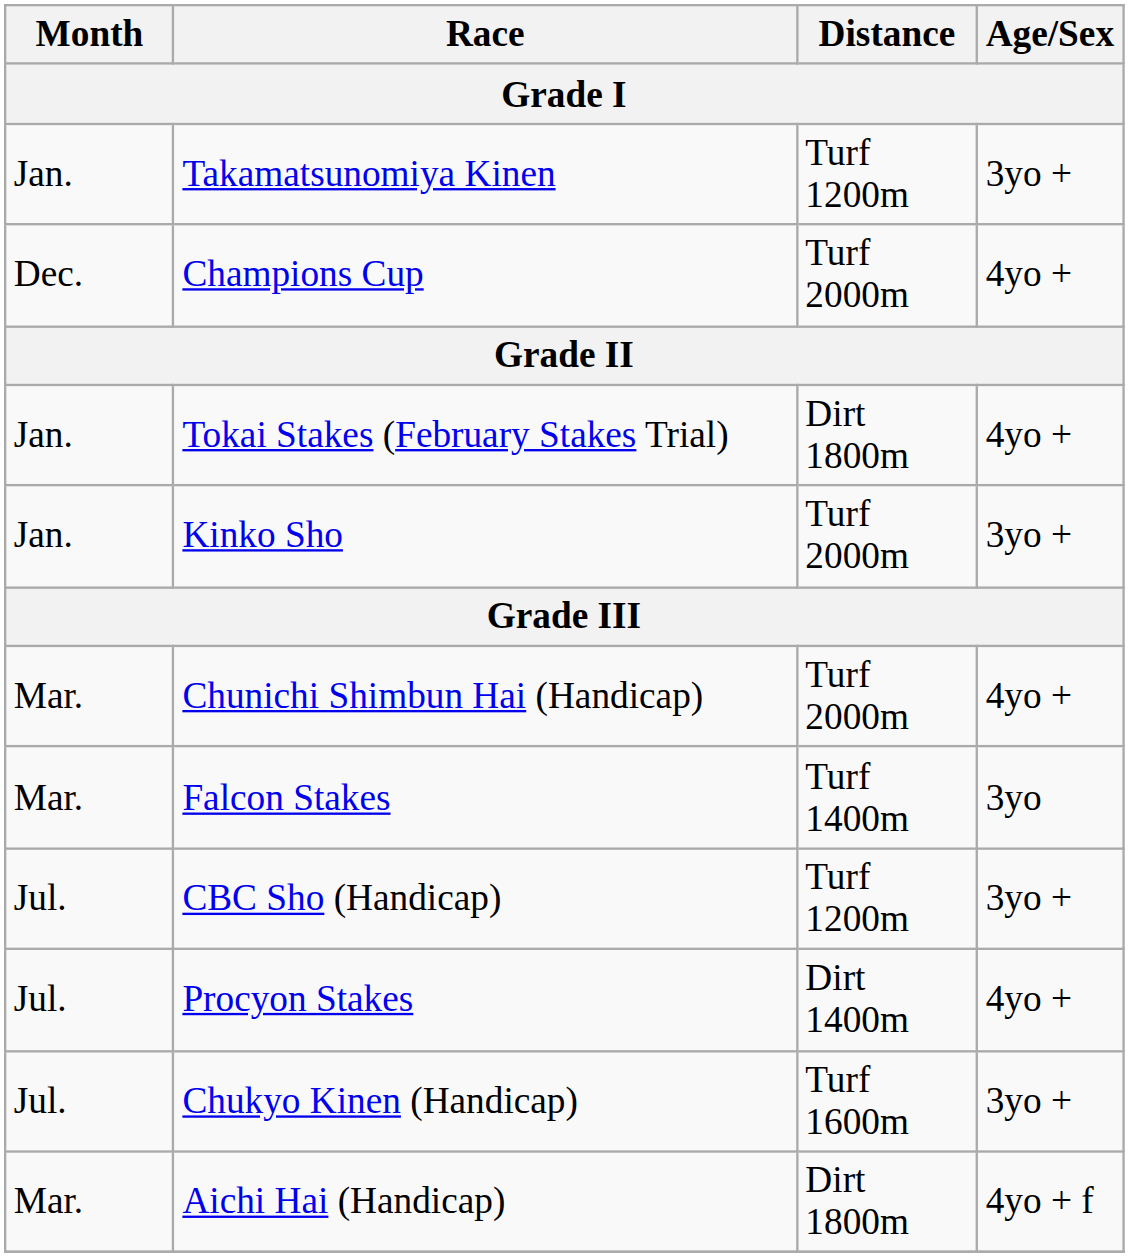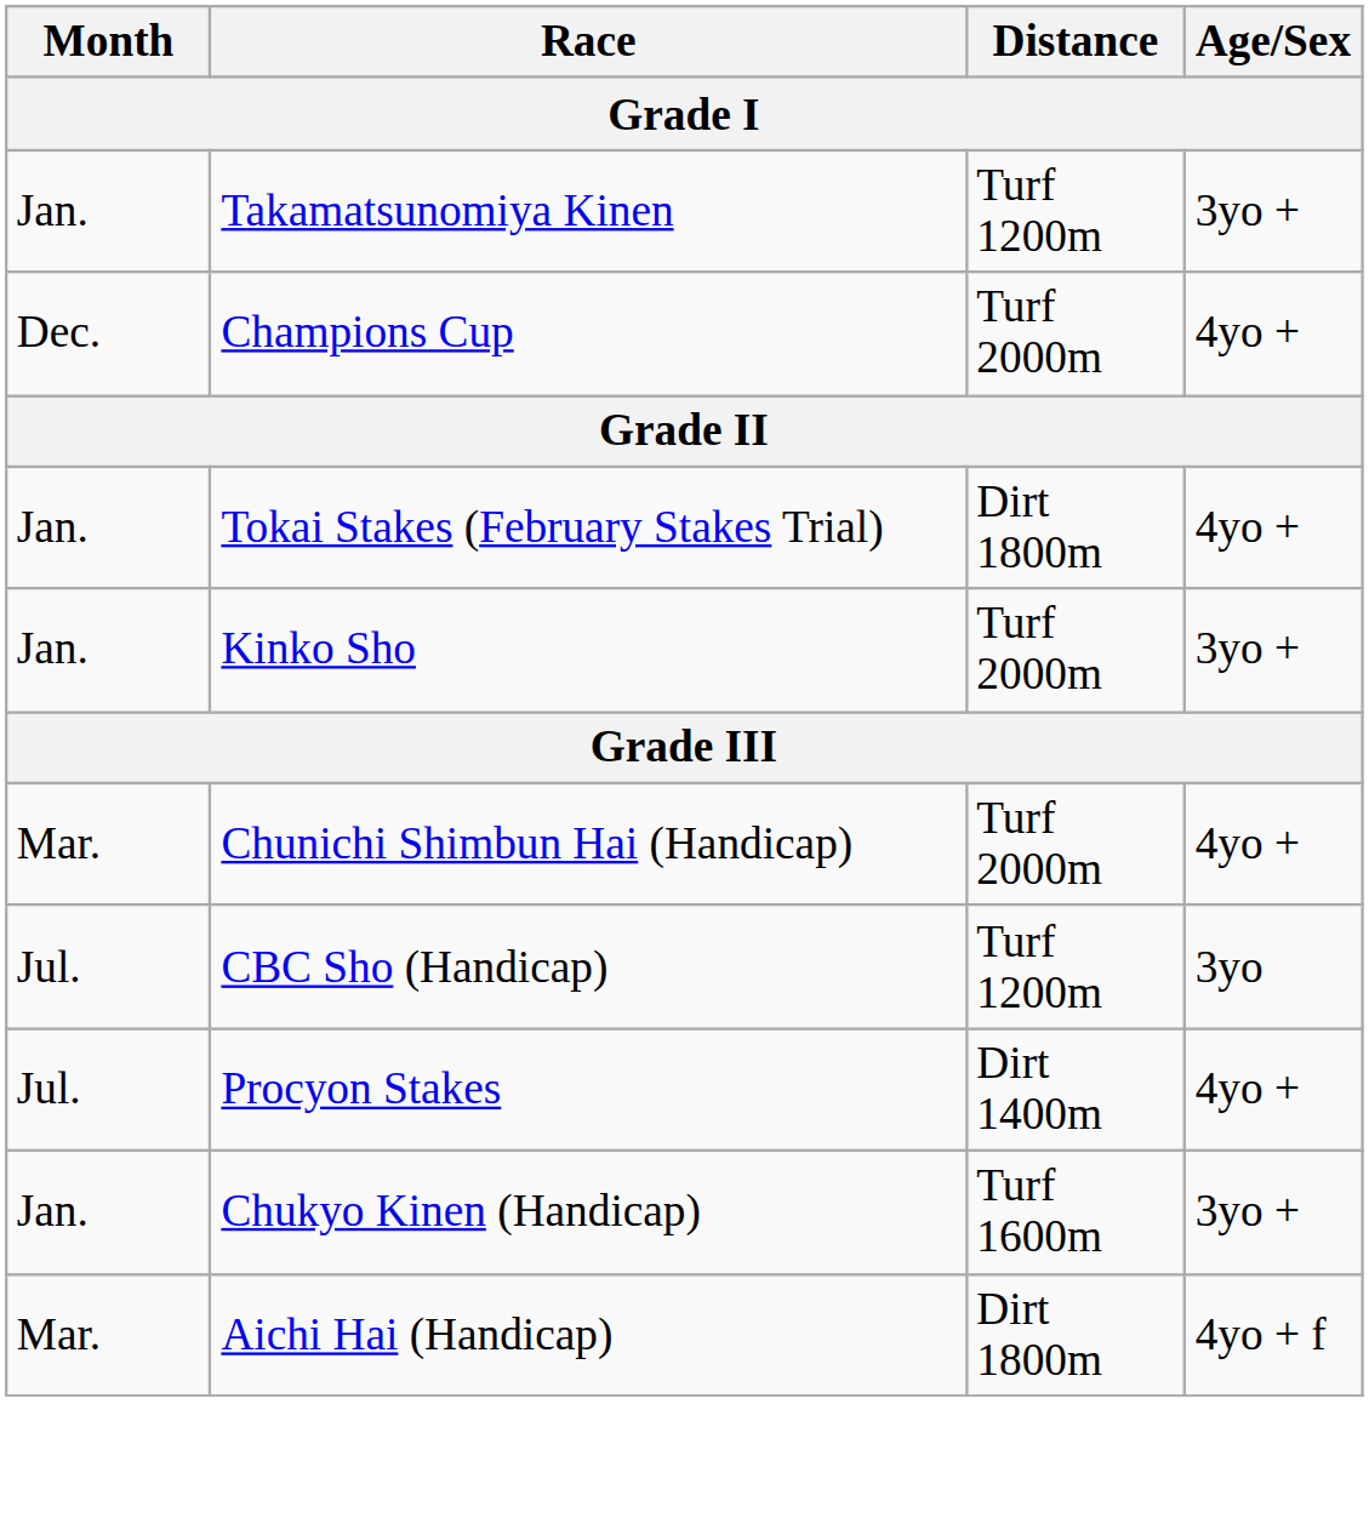 <table class=wikitable>
 <tr>
 <th style="width:65px"><strong>Month</strong></th>
 <th style="width:260px"><strong>Race</strong></th>
 <th style="width:70px"><strong>Distance</strong></th>
 <th><strong>Age/Sex</strong></th>
 </tr>
 <tr>
 <th colspan="4">Grade I</th>
 </tr>
 <tr>
 <td>Jan.</td>
 <td><a href='#'>Takamatsunomiya Kinen</a></td>
 <td>Turf 1200m</td>
 <td>3yo +</td>
 </tr>
 <tr>
 <td>Dec.</td>
 <td><a href='#'>Champions Cup</a></td>
 <td>Turf 2000m</td>
 <td>4yo +</td>
 </tr>
 <tr>
 <th colspan="4">Grade II</th>
 </tr>
 <tr>
 <td>Jan.</td>
 <td><a href='#'>Tokai Stakes</a> (<a href='#'>February Stakes</a> Trial)</td>
 <td>Dirt 1800m</td>
 <td>4yo +</td>
 </tr>
 <tr>
 <td>Jan.</td>
 <td><a href='#'>Kinko Sho</a></td>
 <td>Turf 2000m</td>
 <td>3yo +</td>
 </tr>
 <tr>
 <th colspan="4">Grade III</th>
 </tr>
 <tr>
 <td>Mar.</td>
 <td><a href='#'>Chunichi Shimbun Hai</a> (Handicap)</td>
 <td>Turf 2000m</td>
 <td>4yo +</td>
 </tr>
 <tr>
-<td>Mar.</td>
-<td><a href='#'>Falcon Stakes</a></td>
-<td>Turf 1400m</td>
-<td>3yo</td>
-</tr>
-<tr>
 <td>Jul.</td>
 <td><a href='#'>CBC Sho</a> (Handicap)</td>
 <td>Turf 1200m</td>
-<td>3yo +</td>
+<td>3yo</td>
 </tr>
 <tr>
 <td>Jul.</td>
 <td><a href='#'>Procyon Stakes</a></td>
 <td>Dirt 1400m</td>
 <td>4yo +</td>
 </tr>
 <tr>
-<td>Jul.</td>
+<td>Jan.</td>
 <td><a href='#'>Chukyo Kinen</a> (Handicap)</td>
 <td>Turf 1600m</td>
 <td>3yo +</td>
 </tr>
 <tr>
 <td>Mar.</td>
 <td><a href='#'>Aichi Hai</a> (Handicap)</td>
 <td>Dirt 1800m</td>
 <td>4yo + f</td>
 </tr>
 <tr>
 </tr>
 </table>
